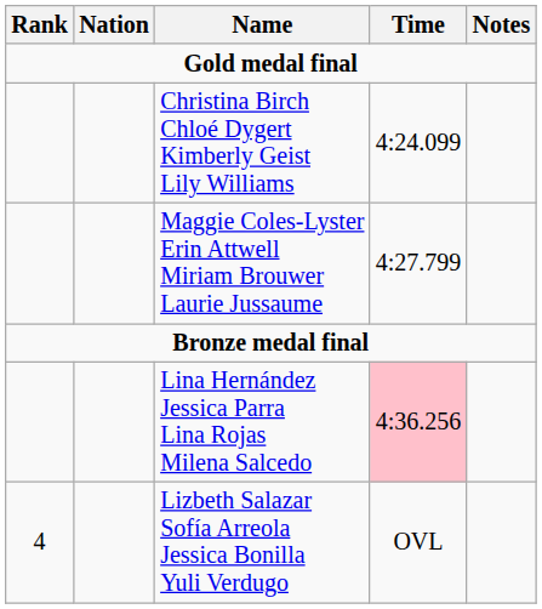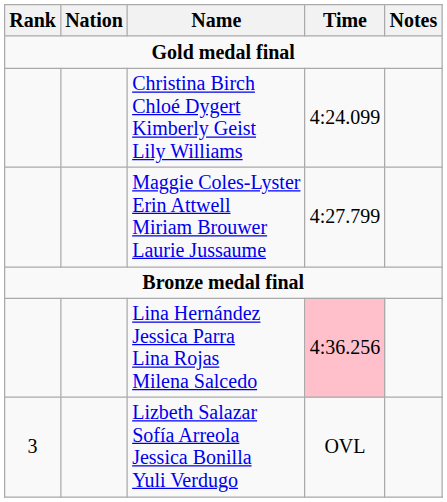 <table class="wikitable sortable" style="text-align:center">
 <tr>
 <th>Rank</th>
 <th>Nation</th>
 <th>Name</th>
 <th>Time</th>
 <th>Notes</th>
 </tr>
 <tr>
 <td colspan=5><strong>Gold medal final</strong></td>
 </tr>
 <tr>
 <td></td>
 <td align=left></td>
 <td align=left><a href='#'>Christina Birch</a><br><a href='#'>Chloé Dygert</a><br><a href='#'>Kimberly Geist</a><br><a href='#'>Lily Williams</a></td>
 <td>4:24.099</td>
 <td></td>
 </tr>
 <tr>
 <td></td>
 <td align=left></td>
 <td align=left><a href='#'>Maggie Coles-Lyster</a><br><a href='#'>Erin Attwell</a><br><a href='#'>Miriam Brouwer</a><br><a href='#'>Laurie Jussaume</a></td>
 <td>4:27.799</td>
 <td></td>
 </tr>
 <tr>
 <td colspan=5><strong>Bronze medal final</strong></td>
 </tr>
 <tr>
 <td></td>
 <td align=left></td>
 <td align=left><a href='#'>Lina Hernández</a><br><a href='#'>Jessica Parra</a><br><a href='#'>Lina Rojas</a><br><a href='#'>Milena Salcedo</a></td>
 <td style="background: pink;">4:36.256</td>
 <td></td>
 </tr>
 <tr>
-<td>4</td>
+<td>3</td>
 <td align=left></td>
 <td align=left><a href='#'>Lizbeth Salazar</a><br><a href='#'>Sofía Arreola</a><br><a href='#'>Jessica Bonilla</a><br><a href='#'>Yuli Verdugo</a></td>
 <td>OVL</td>
 <td></td>
 </tr>
 </table>
